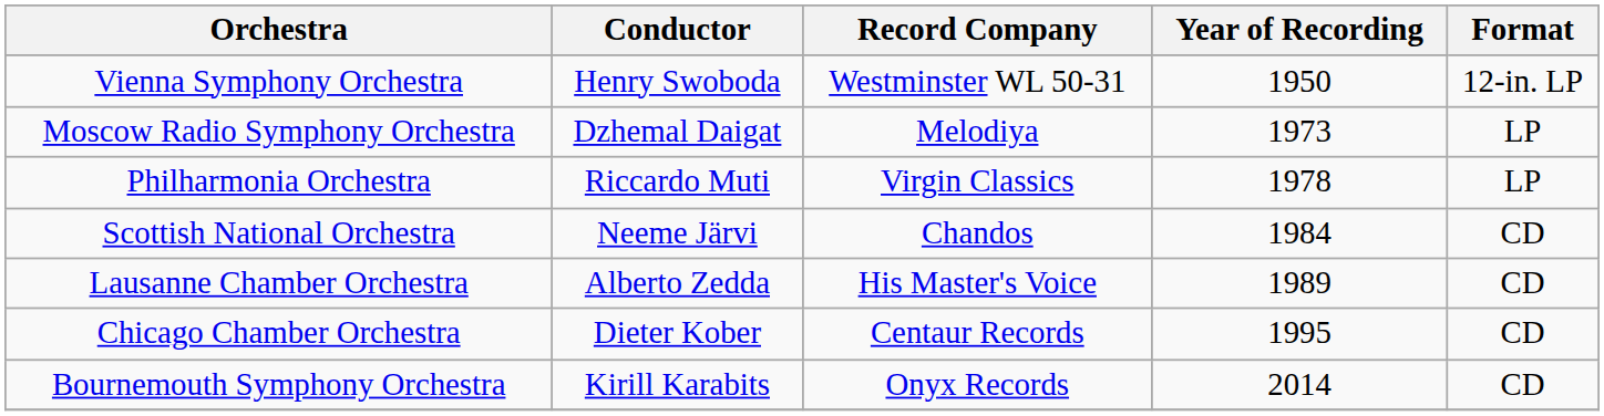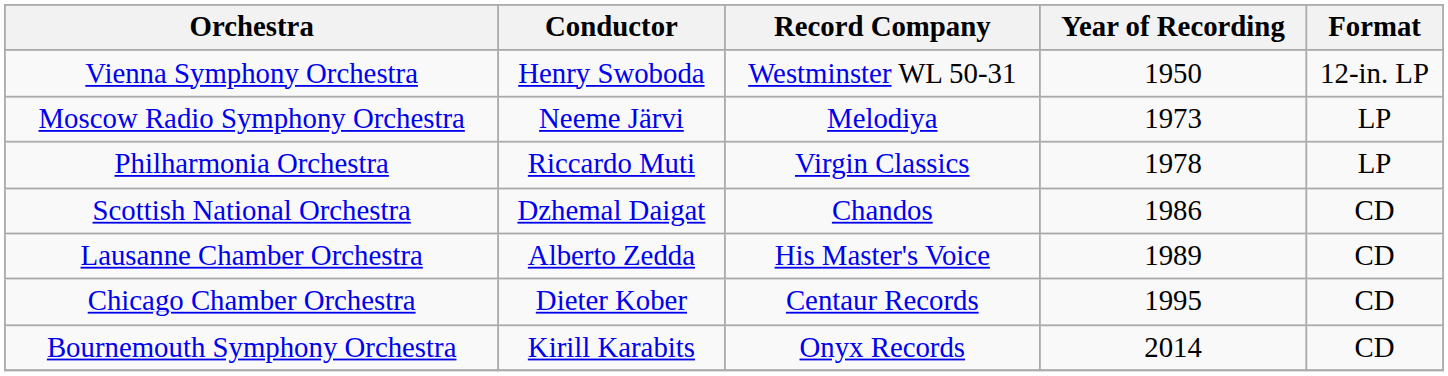 <table class="wikitable" width="800px">
 <tr>
 <th align="center">Orchestra</th>
 <th align="center">Conductor</th>
 <th align="center">Record Company</th>
 <th align="center">Year of Recording</th>
 <th align="center">Format</th>
 </tr>
 <tr>
 <td align="center"><a href='#'>Vienna Symphony Orchestra</a></td>
 <td align="center"><a href='#'>Henry Swoboda</a></td>
 <td align="center"><a href='#'>Westminster</a> WL 50-31</td>
 <td align="center">1950</td>
 <td align="center">12-in. LP</td>
 </tr>
 <tr>
 <td align="center"><a href='#'>Moscow Radio Symphony Orchestra</a></td>
-<td align="center"><a href='#'>Dzhemal Daigat</a></td>
+<td align="center"><a href='#'>Neeme Järvi</a></td>
 <td align="center"><a href='#'>Melodiya</a></td>
 <td align="center">1973</td>
 <td align="center">LP</td>
 </tr>
 <tr>
 <td align="center"><a href='#'>Philharmonia Orchestra</a></td>
 <td align="center"><a href='#'>Riccardo Muti</a></td>
 <td align="center"><a href='#'>Virgin Classics</a></td>
 <td align="center">1978</td>
 <td align="center">LP</td>
 </tr>
 <tr>
 <td align="center"><a href='#'>Scottish National Orchestra</a></td>
-<td align="center"><a href='#'>Neeme Järvi</a></td>
+<td align="center"><a href='#'>Dzhemal Daigat</a></td>
 <td align="center"><a href='#'>Chandos</a></td>
-<td align="center">1984</td>
+<td align="center">1986</td>
 <td align="center">CD</td>
 </tr>
 <tr>
 <td align="center"><a href='#'>Lausanne Chamber Orchestra</a></td>
 <td align="center"><a href='#'>Alberto Zedda</a></td>
 <td align="center"><a href='#'>His Master's Voice</a></td>
 <td align="center">1989</td>
 <td align="center">CD</td>
 </tr>
 <tr>
 <td align="center"><a href='#'>Chicago Chamber Orchestra</a></td>
 <td align="center"><a href='#'>Dieter Kober</a></td>
 <td align="center"><a href='#'>Centaur Records</a></td>
 <td align="center">1995</td>
 <td align="center">CD</td>
 </tr>
 <tr>
 <td align="center"><a href='#'>Bournemouth Symphony Orchestra</a></td>
 <td align="center"><a href='#'>Kirill Karabits</a></td>
 <td align="center"><a href='#'>Onyx Records</a></td>
 <td align="center">2014</td>
 <td align="center">CD</td>
 </tr>
 <tr>
 </tr>
 </table>
